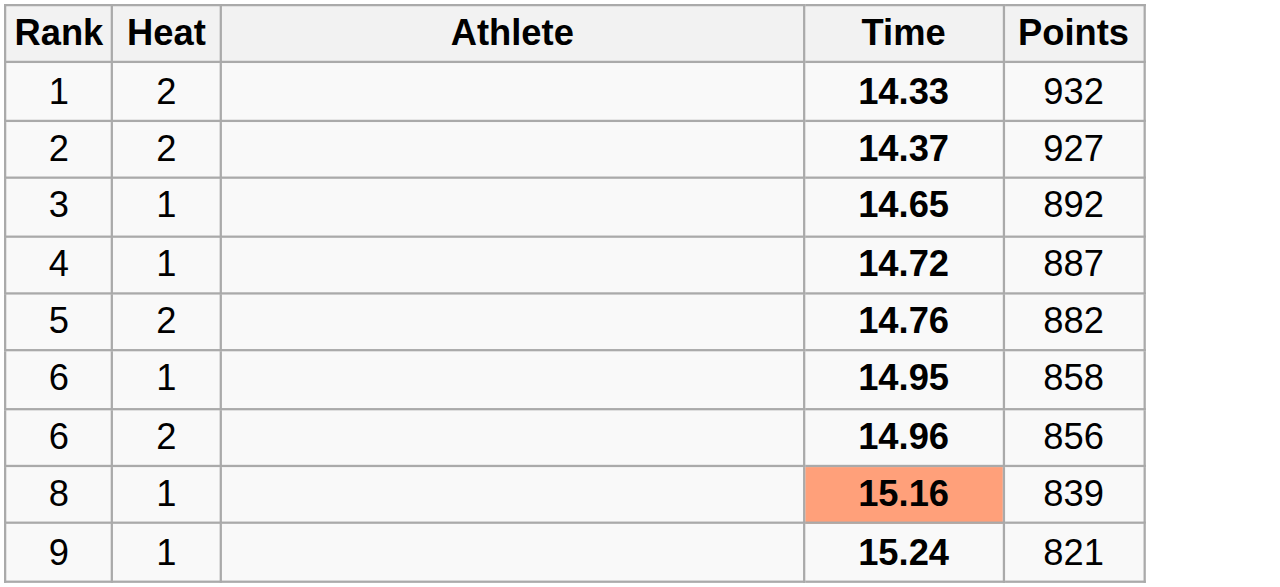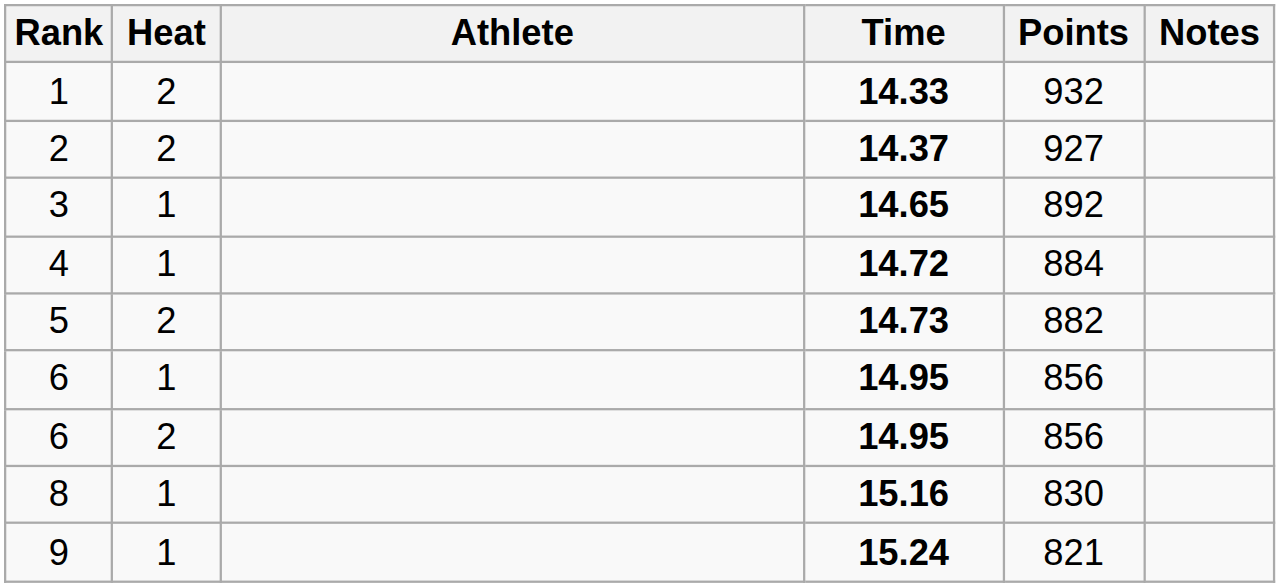 <table class="wikitable" style="text-align:center">
 <tr>
 <th width=40>Rank</th>
 <th width=40>Heat</th>
 <th width=250>Athlete</th>
 <th width=80>Time</th>
 <th width=55>Points</th>
+<th width=50>Notes</th>
 </tr>
 <tr>
 <td>1</td>
 <td>2</td>
 <td align="left"></td>
 <td><strong>14.33</strong></td>
 <td>932</td>
+<td></td>
 </tr>
 <tr>
 <td>2</td>
 <td>2</td>
 <td align="left"></td>
 <td><strong>14.37</strong></td>
 <td>927</td>
+<td></td>
 </tr>
 <tr>
 <td>3</td>
 <td>1</td>
 <td align="left"></td>
 <td><strong>14.65</strong></td>
 <td>892</td>
+<td></td>
 </tr>
 <tr>
 <td>4</td>
 <td>1</td>
 <td align="left"></td>
 <td><strong>14.72</strong></td>
-<td>887</td>
+<td>884</td>
+<td></td>
 </tr>
 <tr>
 <td>5</td>
 <td>2</td>
 <td align="left"></td>
-<td><strong>14.76</strong></td>
+<td><strong>14.73</strong></td>
 <td>882</td>
+<td></td>
 </tr>
 <tr>
 <td>6</td>
 <td>1</td>
 <td align="left"></td>
 <td><strong>14.95</strong></td>
-<td>858</td>
+<td>856</td>
+<td></td>
 </tr>
 <tr>
 <td>6</td>
 <td>2</td>
 <td align="left"></td>
-<td><strong>14.96</strong></td>
+<td><strong>14.95</strong></td>
 <td>856</td>
+<td></td>
 </tr>
 <tr>
 <td>8</td>
 <td>1</td>
 <td align="left"></td>
-<td style="background: lightsalmon;"><strong>15.16</strong></td>
-<td>839</td>
+<td><strong>15.16</strong></td>
+<td>830</td>
+<td></td>
 </tr>
 <tr>
 <td>9</td>
 <td>1</td>
 <td align="left"></td>
 <td><strong>15.24</strong></td>
 <td>821</td>
+<td></td>
 </tr>
 </table>
